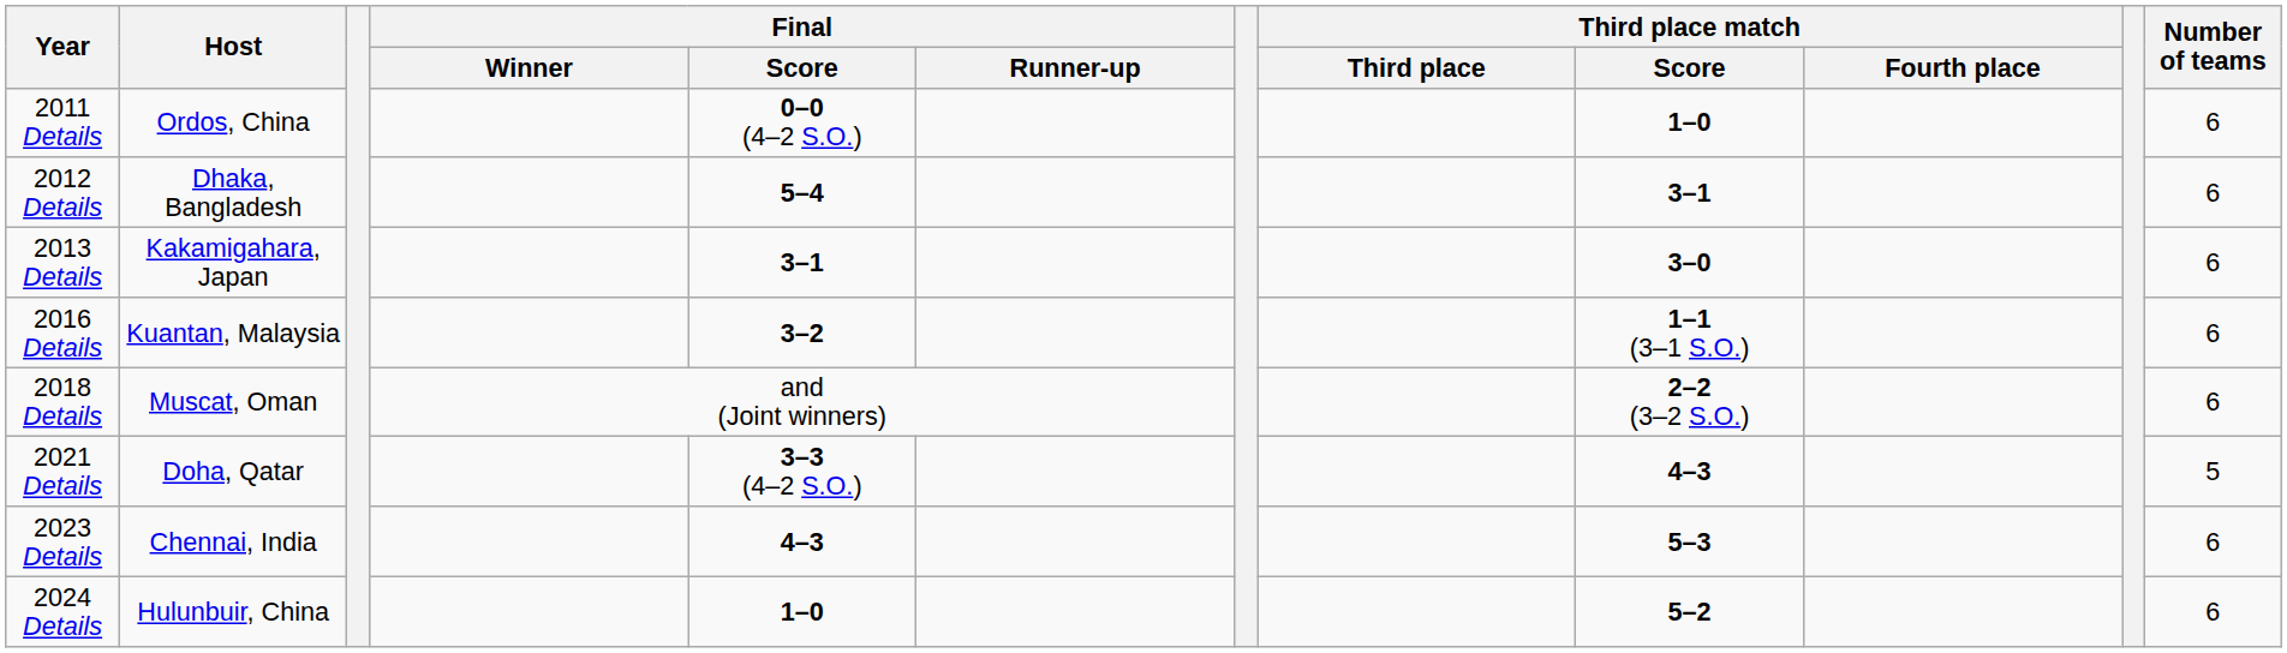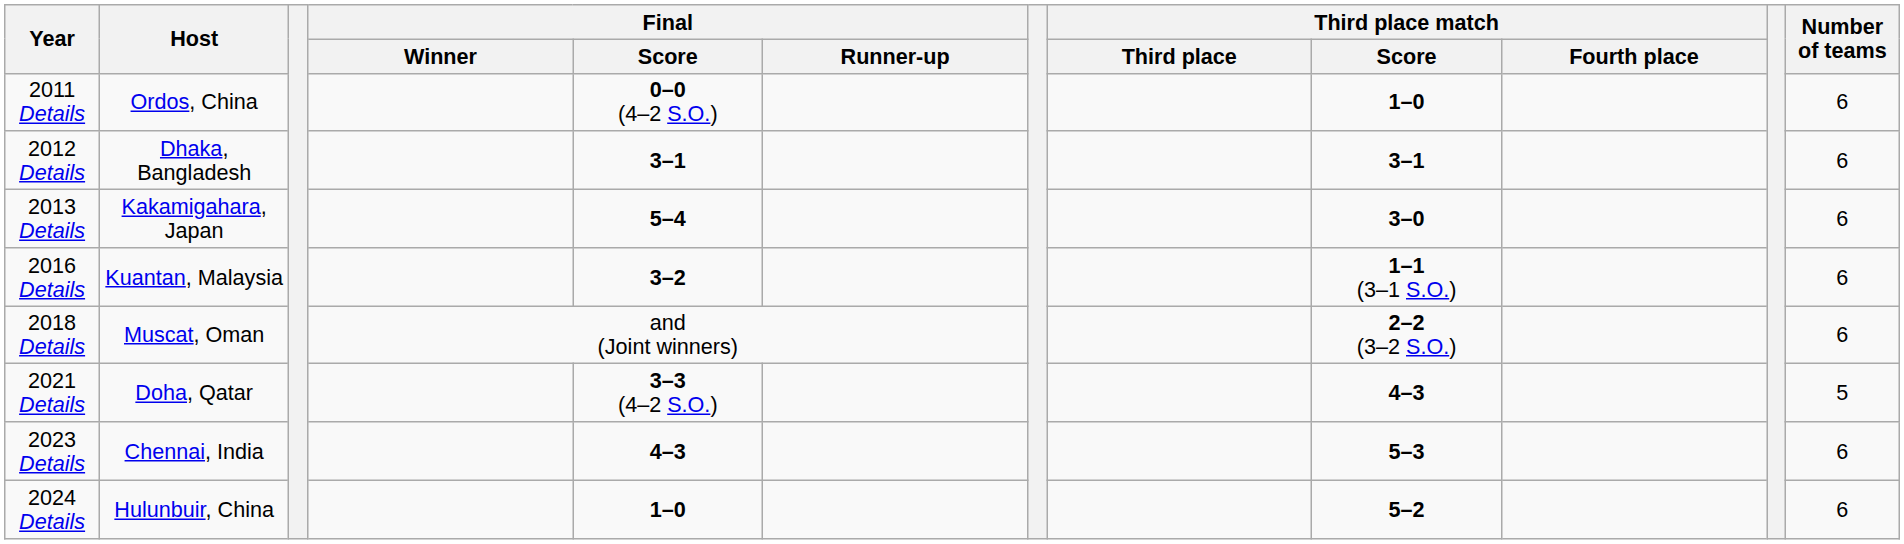 <table class="wikitable" style="text-align:center;width:100%; font-size:90%;">
 <tr>
 <th rowspan=2 width=5%>Year</th>
 <th rowspan=2 width=10%>Host</th>
 <th width=1% rowspan=10></th>
 <th colspan=3>Final</th>
 <th width=1% rowspan=10></th>
 <th colspan=3>Third place match</th>
 <th width=1% rowspan=10></th>
 <th width=6% rowspan=2>Number of teams</th>
 </tr>
 <tr>
 <th width=14%>Winner</th>
 <th width=10%>Score</th>
 <th width=14%>Runner-up</th>
 <th width=14%>Third place</th>
 <th width=10%>Score</th>
 <th width=14%>Fourth place</th>
 </tr>
 <tr>
 <td>2011 <br> <em><a href='#'>Details</a></em></td>
 <td><a href='#'>Ordos</a>, China</td>
 <td><strong></strong></td>
 <td><strong>0–0</strong>  <br>(4–2 <a href='#'>S.O.</a>)</td>
 <td></td>
 <td></td>
 <td><strong>1–0</strong></td>
 <td></td>
 <td>6</td>
 </tr>
 <tr>
 <td>2012 <br> <em><a href='#'>Details</a></em></td>
 <td><a href='#'>Dhaka</a>, Bangladesh</td>
 <td><strong></strong></td>
-<td><strong>5–4</strong></td>
+<td><strong>3–1</strong></td>
 <td></td>
 <td></td>
 <td><strong>3–1</strong></td>
 <td></td>
 <td>6</td>
 </tr>
 <tr>
 <td>2013<br><em><a href='#'>Details</a></em></td>
 <td><a href='#'>Kakamigahara</a>, Japan</td>
 <td><strong></strong></td>
-<td><strong>3–1</strong></td>
+<td><strong>5–4</strong></td>
 <td></td>
 <td></td>
 <td><strong>3–0</strong></td>
 <td></td>
 <td>6</td>
 </tr>
 <tr>
 <td>2016 <br> <em><a href='#'>Details</a></em></td>
 <td><a href='#'>Kuantan</a>, Malaysia</td>
 <td><strong></strong></td>
 <td><strong>3–2</strong></td>
 <td></td>
 <td></td>
 <td><strong>1–1</strong><br>(3–1 <a href='#'>S.O.</a>)</td>
 <td></td>
 <td>6</td>
 </tr>
 <tr>
 <td>2018 <br> <em><a href='#'>Details</a></em></td>
 <td><a href='#'>Muscat</a>, Oman</td>
 <td colspan=3><strong></strong> and <strong></strong><br>(Joint winners)</td>
 <td></td>
 <td><strong>2–2</strong><br>(3–2 <a href='#'>S.O.</a>)</td>
 <td></td>
 <td>6</td>
 </tr>
 <tr>
 <td>2021<br><em><a href='#'>Details</a></em></td>
 <td><a href='#'>Doha</a>, Qatar</td>
 <td><strong></strong></td>
 <td><strong>3–3</strong><br>(4–2 <a href='#'>S.O.</a>)</td>
 <td></td>
 <td></td>
 <td><strong>4–3</strong></td>
 <td></td>
 <td>5</td>
 </tr>
 <tr>
 <td>2023<br><em><a href='#'>Details</a></em></td>
 <td><a href='#'>Chennai</a>, India</td>
 <td><strong></strong></td>
 <td><strong>4–3</strong></td>
 <td></td>
 <td></td>
 <td><strong>5–3</strong></td>
 <td></td>
 <td>6</td>
 </tr>
 <tr>
 <td>2024<br><em><a href='#'>Details</a></em></td>
 <td><a href='#'>Hulunbuir</a>, China</td>
 <td><strong></strong></td>
 <td><strong>1–0</strong></td>
 <td></td>
 <td></td>
 <td><strong>5–2</strong></td>
 <td></td>
 <td>6</td>
 </tr>
 </table>
